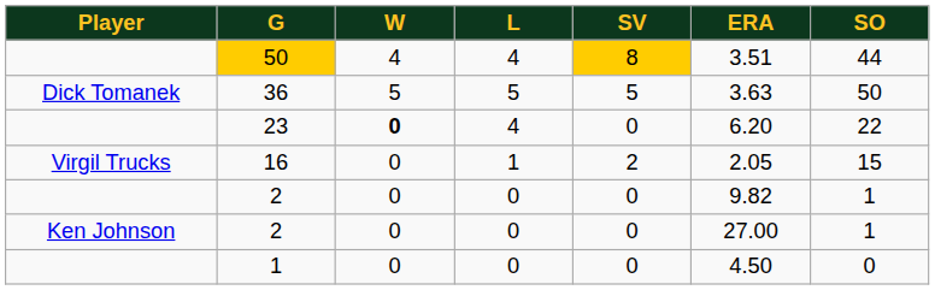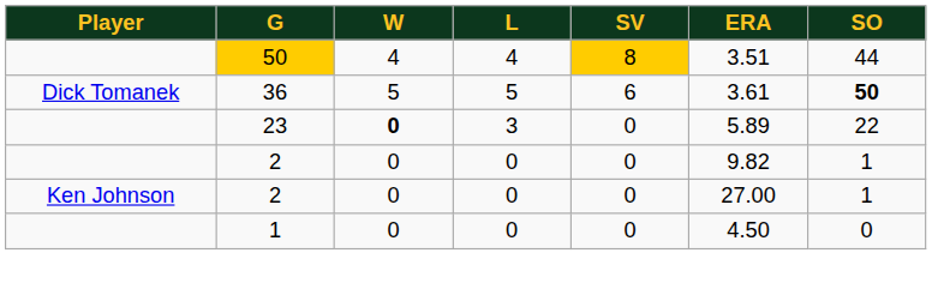 <table class="wikitable sortable">
 <tr>
 <th style="background:#0C371D;color:#ffc322;" width="16%">Player</th>
 <th style="background:#0C371D;color:#ffc322;" width="9%">G</th>
 <th style="background:#0C371D;color:#ffc322;" width="9%">W</th>
 <th style="background:#0C371D;color:#ffc322;" width="9%">L</th>
 <th style="background:#0C371D;color:#ffc322;" width="9%">SV</th>
 <th style="background:#0C371D;color:#ffc322;" width="9%">ERA</th>
 <th style="background:#0C371D;color:#ffc322;" width="9%">SO</th>
 </tr>
 <tr align="center">
 <td></td>
 <td bgcolor="#FFCC00">50</td>
 <td>4</td>
 <td>4</td>
 <td bgcolor="#FFCC00">8</td>
 <td>3.51</td>
 <td>44</td>
 </tr>
 <tr align="center">
 <td><a href='#'>Dick Tomanek</a></td>
 <td>36</td>
 <td>5</td>
 <td>5</td>
-<td>5</td>
-<td>3.63</td>
-<td>50</td>
+<td>6</td>
+<td>3.61</td>
+<td><strong>50</strong></td>
 </tr>
 <tr align=center>
 <td></td>
 <td>23</td>
 <td><strong>0</strong></td>
-<td>4</td>
+<td>3</td>
 <td>0</td>
-<td>6.20</td>
+<td>5.89</td>
 <td>22</td>
-</tr>
-<tr align="center">
-<td><a href='#'>Virgil Trucks</a></td>
-<td>16</td>
-<td>0</td>
-<td>1</td>
-<td>2</td>
-<td>2.05</td>
-<td>15</td>
 </tr>
 <tr align=center>
 <td></td>
 <td>2</td>
 <td>0</td>
 <td>0</td>
 <td>0</td>
 <td>9.82</td>
 <td>1</td>
 </tr>
 <tr align="center">
 <td><a href='#'>Ken Johnson</a></td>
 <td>2</td>
 <td>0</td>
 <td>0</td>
 <td>0</td>
 <td>27.00</td>
 <td>1</td>
 </tr>
 <tr align=center>
 <td></td>
 <td>1</td>
 <td>0</td>
 <td>0</td>
 <td>0</td>
 <td>4.50</td>
 <td>0</td>
 </tr>
 </table>
